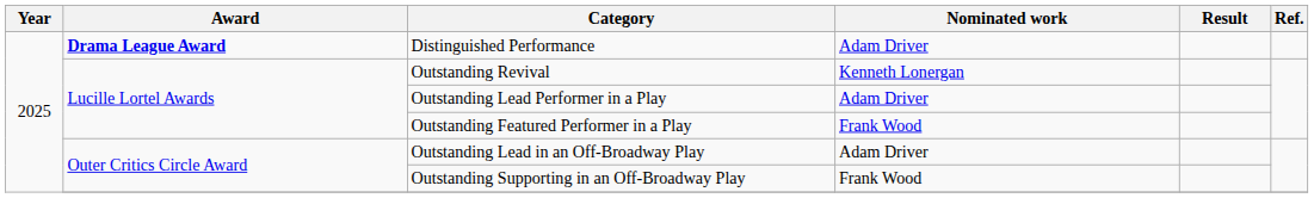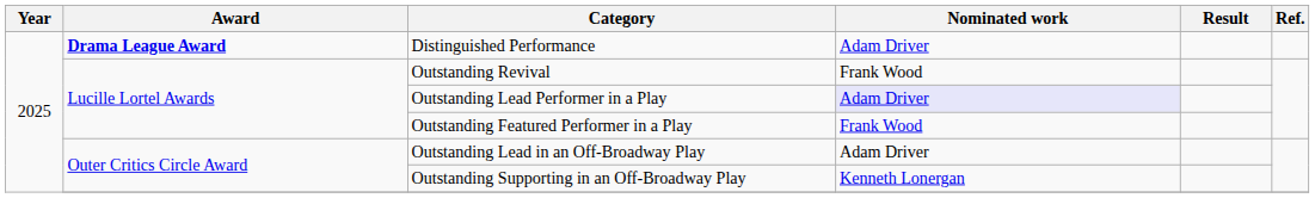 <table class=wikitable>
 <tr>
 <th scope="col" style="width:3em;">Year</th>
 <th scope="col" style="width:20em;">Award</th>
 <th scope="col" style="width:25em;">Category</th>
 <th scope="col" style="width:20em;">Nominated work</th>
 <th scope="col" style="width:5em;">Result</th>
 <th>Ref.</th>
 </tr>
 <tr>
 <td style="text-align:center;", rowspan=7>2025</td>
 <td rowspan=1><strong><a href='#'>Drama League Award</a></strong></td>
 <td>Distinguished Performance</td>
 <td><a href='#'>Adam Driver</a></td>
 <td></td>
 <td rowspan=1></td>
 </tr>
 <tr>
 <td rowspan=3><a href='#'>Lucille Lortel Awards</a></td>
 <td>Outstanding Revival</td>
-<td><a href='#'>Kenneth Lonergan</a></td>
+<td>Frank Wood</td>
 <td></td>
 <td rowspan=3></td>
 </tr>
 <tr>
 <td>Outstanding Lead Performer in a Play</td>
-<td><a href='#'>Adam Driver</a></td>
+<td style="background: lavender;"><a href='#'>Adam Driver</a></td>
 <td></td>
 </tr>
 <tr>
 <td>Outstanding Featured Performer in a Play</td>
 <td><a href='#'>Frank Wood</a></td>
 <td></td>
 </tr>
 <tr>
 <td rowspan=2><a href='#'>Outer Critics Circle Award</a></td>
 <td>Outstanding Lead in an Off-Broadway Play</td>
 <td>Adam Driver</td>
 <td></td>
 <td rowspan=2></td>
 </tr>
 <tr>
 <td>Outstanding Supporting in an Off-Broadway Play</td>
-<td>Frank Wood</td>
+<td><a href='#'>Kenneth Lonergan</a></td>
 <td></td>
 </tr>
 <tr>
 </tr>
 </table>
